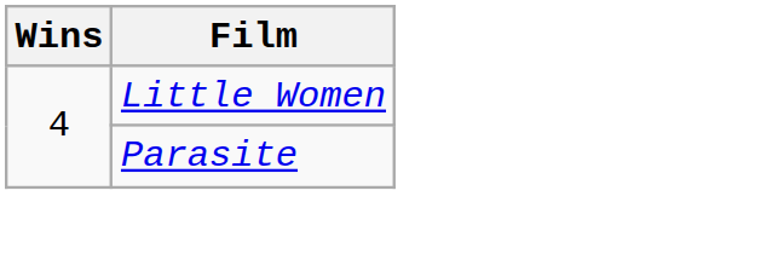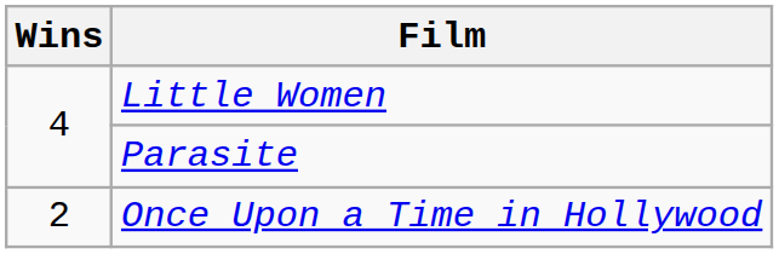 <table class="wikitable">
 <tr>
 <th>Wins</th>
 <th>Film</th>
 </tr>
 <tr>
 <td rowspan="2" style="text-align:center;">4</td>
 <td><em><a href='#'>Little Women</a></em></td>
 </tr>
 <tr>
 <td><em><a href='#'>Parasite</a></em></td>
 </tr>
+<tr>
+<td style="text-align:center;">2</td>
+<td><em><a href='#'>Once Upon a Time in Hollywood</a></em></td>
+</tr>
 </table>
